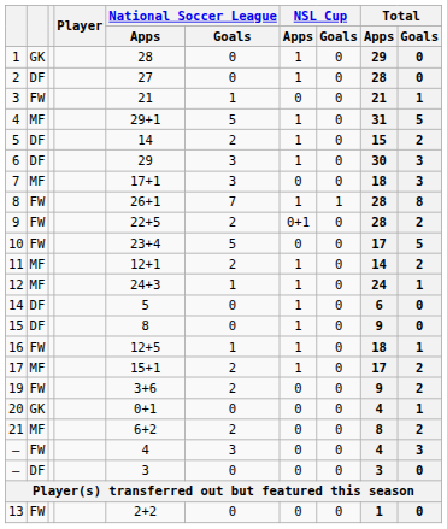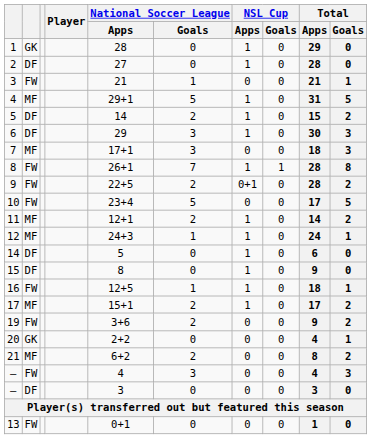 <table class="wikitable sortable" style="text-align:center">
 <tr>
 <th rowspan="2"></th>
 <th rowspan="2"></th>
 <th rowspan="2"></th>
 <th rowspan="2">Player</th>
 <th colspan="2"><a href='#'>National Soccer League</a></th>
 <th colspan="2"><a href='#'>NSL Cup</a></th>
 <th colspan="2">Total</th>
 </tr>
 <tr>
 <th>Apps</th>
 <th>Goals</th>
 <th>Apps</th>
 <th>Goals</th>
 <th>Apps</th>
 <th>Goals</th>
 </tr>
 <tr>
 <td>1</td>
 <td>GK</td>
 <td></td>
 <td align="left"><br></td>
 <td>28</td>
 <td>0<br></td>
 <td>1</td>
 <td>0<br></td>
 <th>29</th>
 <th>0</th>
 </tr>
 <tr>
 <td>2</td>
 <td>DF</td>
 <td></td>
 <td align="left"><br></td>
 <td>27</td>
 <td>0<br></td>
 <td>1</td>
 <td>0<br></td>
 <th>28</th>
 <th>0</th>
 </tr>
 <tr>
 <td>3</td>
 <td>FW</td>
 <td></td>
 <td align="left"><br></td>
 <td>21</td>
 <td>1<br></td>
 <td>0</td>
 <td>0<br></td>
 <th>21</th>
 <th>1</th>
 </tr>
 <tr>
 <td>4</td>
 <td>MF</td>
 <td></td>
 <td align="left"><br></td>
 <td>29+1</td>
 <td>5<br></td>
 <td>1</td>
 <td>0<br></td>
 <th>31</th>
 <th>5</th>
 </tr>
 <tr>
 <td>5</td>
 <td>DF</td>
 <td></td>
 <td align="left"><br></td>
 <td>14</td>
 <td>2<br></td>
 <td>1</td>
 <td>0<br></td>
 <th>15</th>
 <th>2</th>
 </tr>
 <tr>
 <td>6</td>
 <td>DF</td>
 <td></td>
 <td align="left"><br></td>
 <td>29</td>
 <td>3<br></td>
 <td>1</td>
 <td>0<br></td>
 <th>30</th>
 <th>3</th>
 </tr>
 <tr>
 <td>7</td>
 <td>MF</td>
 <td></td>
 <td align="left"><br></td>
 <td>17+1</td>
 <td>3<br></td>
 <td>0</td>
 <td>0<br></td>
 <th>18</th>
 <th>3</th>
 </tr>
 <tr>
 <td>8</td>
 <td>FW</td>
 <td></td>
 <td align="left"><br></td>
 <td>26+1</td>
 <td>7<br></td>
 <td>1</td>
 <td>1<br></td>
 <th>28</th>
 <th>8</th>
 </tr>
 <tr>
 <td>9</td>
 <td>FW</td>
 <td></td>
 <td align="left"><br></td>
 <td>22+5</td>
 <td>2<br></td>
 <td>0+1</td>
 <td>0<br></td>
 <th>28</th>
 <th>2</th>
 </tr>
 <tr>
 <td>10</td>
 <td>FW</td>
 <td></td>
 <td align="left"><br></td>
 <td>23+4</td>
 <td>5<br></td>
 <td>0</td>
 <td>0<br></td>
 <th>17</th>
 <th>5</th>
 </tr>
 <tr>
 <td>11</td>
 <td>MF</td>
 <td></td>
 <td align="left"><br></td>
 <td>12+1</td>
 <td>2<br></td>
 <td>1</td>
 <td>0<br></td>
 <th>14</th>
 <th>2</th>
 </tr>
 <tr>
 <td>12</td>
 <td>MF</td>
 <td></td>
 <td align="left"><br></td>
 <td>24+3</td>
 <td>1<br></td>
 <td>1</td>
 <td>0<br></td>
 <th>24</th>
 <th>1</th>
 </tr>
 <tr>
 <td>14</td>
 <td>DF</td>
 <td></td>
 <td align="left"><br></td>
 <td>5</td>
 <td>0<br></td>
 <td>1</td>
 <td>0<br></td>
 <th>6</th>
 <th>0</th>
 </tr>
 <tr>
 <td>15</td>
 <td>DF</td>
 <td></td>
 <td align="left"><br></td>
 <td>8</td>
 <td>0<br></td>
 <td>1</td>
 <td>0<br></td>
 <th>9</th>
 <th>0</th>
 </tr>
 <tr>
 <td>16</td>
 <td>FW</td>
 <td></td>
 <td align="left"><br></td>
 <td>12+5</td>
 <td>1<br></td>
 <td>1</td>
 <td>0<br></td>
 <th>18</th>
 <th>1</th>
 </tr>
 <tr>
 <td>17</td>
 <td>MF</td>
 <td></td>
 <td align="left"><br></td>
 <td>15+1</td>
 <td>2<br></td>
 <td>1</td>
 <td>0<br></td>
 <th>17</th>
 <th>2</th>
 </tr>
 <tr>
 <td>19</td>
 <td>FW</td>
 <td></td>
 <td align="left"><br></td>
 <td>3+6</td>
 <td>2<br></td>
 <td>0</td>
 <td>0<br></td>
 <th>9</th>
 <th>2</th>
 </tr>
 <tr>
 <td>20</td>
 <td>GK</td>
 <td></td>
 <td align="left"><br></td>
-<td>0+1</td>
+<td>2+2</td>
 <td>0<br></td>
 <td>0</td>
 <td>0<br></td>
 <th>4</th>
 <th>1</th>
 </tr>
 <tr>
 <td>21</td>
 <td>MF</td>
 <td></td>
 <td align="left"><br></td>
 <td>6+2</td>
 <td>2<br></td>
 <td>0</td>
 <td>0<br></td>
 <th>8</th>
 <th>2</th>
 </tr>
 <tr>
 <td>—</td>
 <td>FW</td>
 <td></td>
 <td align="left"><br></td>
 <td>4</td>
 <td>3<br></td>
 <td>0</td>
 <td>0<br></td>
 <th>4</th>
 <th>3</th>
 </tr>
 <tr>
 <td>—</td>
 <td>DF</td>
 <td></td>
 <td align="left"><br></td>
 <td>3</td>
 <td>0<br></td>
 <td>0</td>
 <td>0<br></td>
 <th>3</th>
 <th>0</th>
 </tr>
 <tr>
 <th colspan="12">Player(s) transferred out but featured this season</th>
 </tr>
 <tr>
 <td>13</td>
 <td>FW</td>
 <td></td>
 <td align="left"><br></td>
-<td>2+2</td>
+<td>0+1</td>
 <td>0<br></td>
 <td>0</td>
 <td>0<br></td>
 <th>1</th>
 <th>0</th>
 </tr>
 </table>
